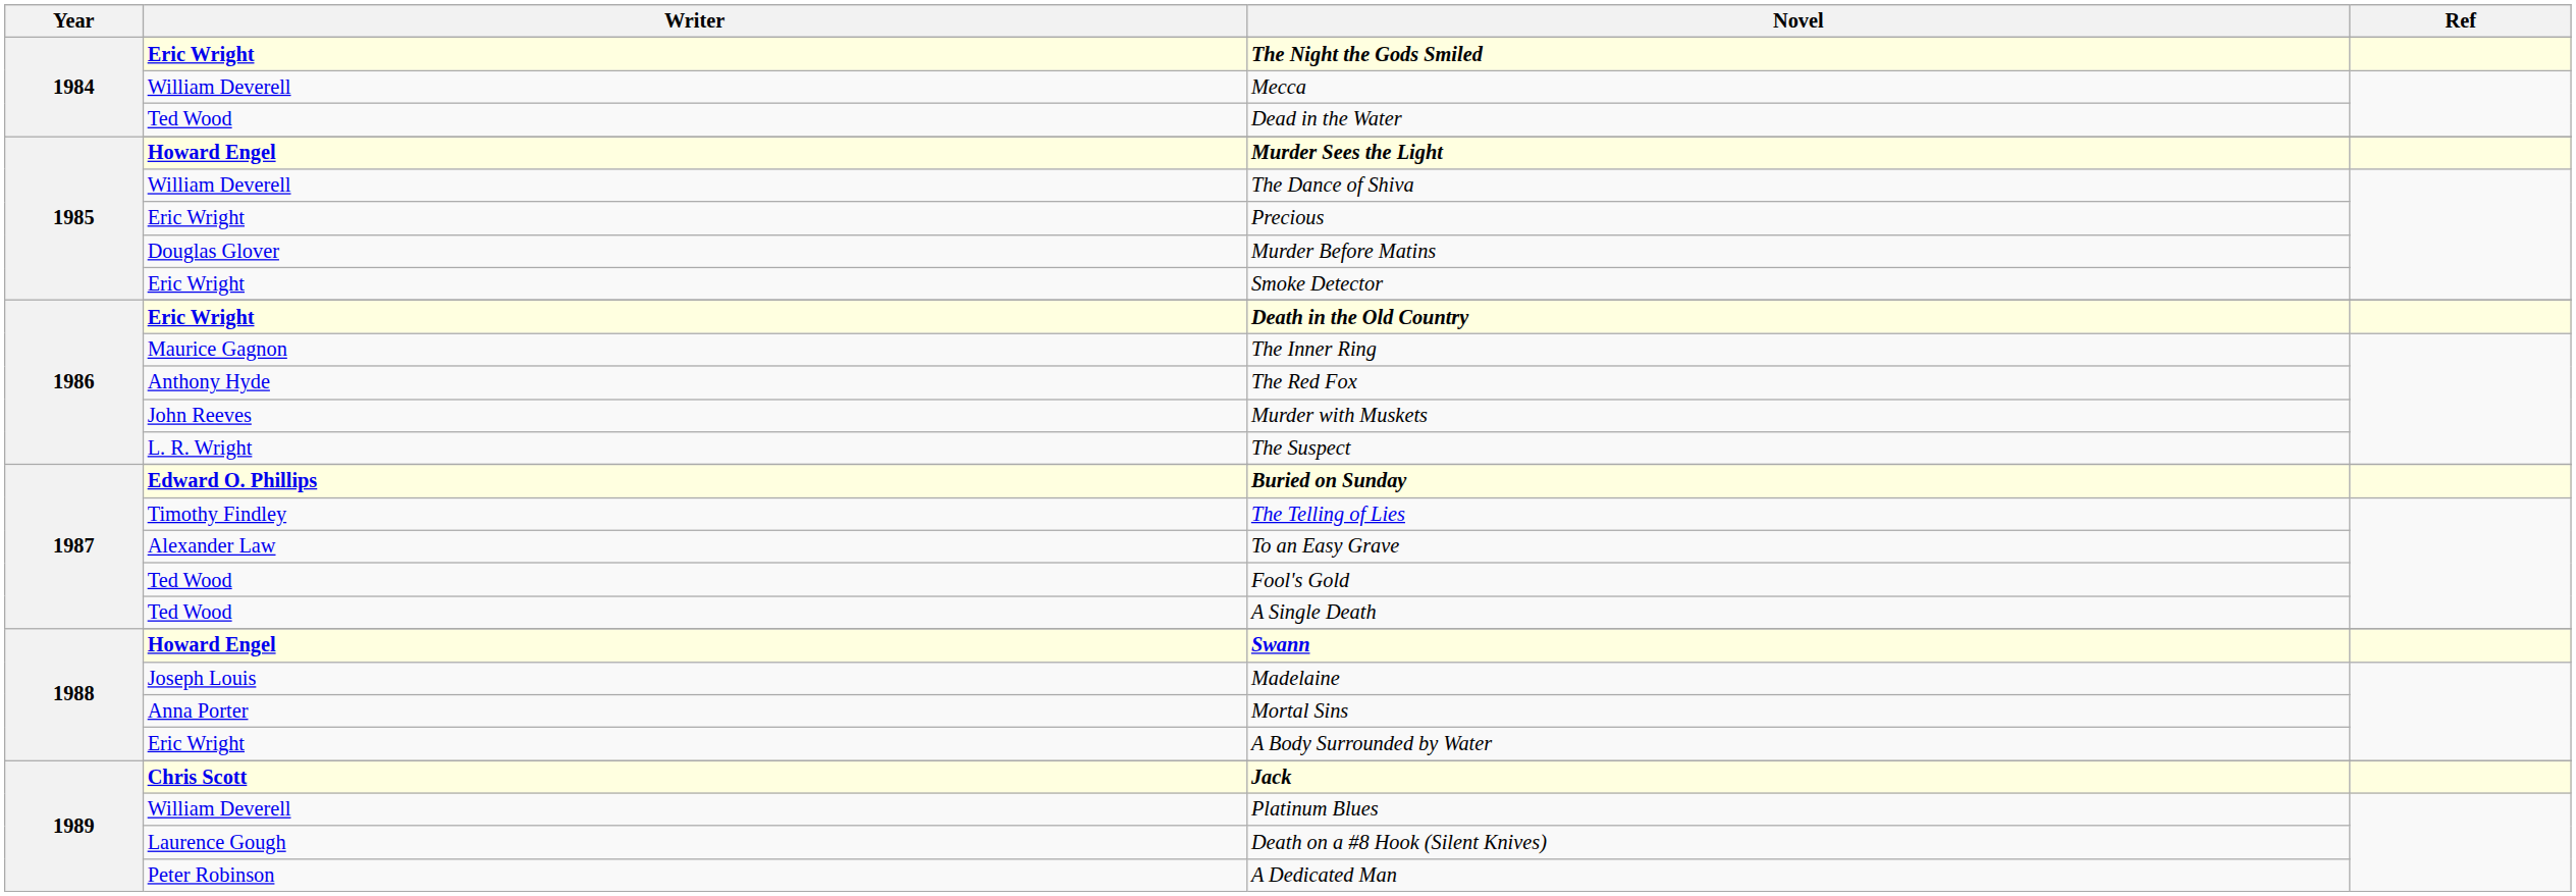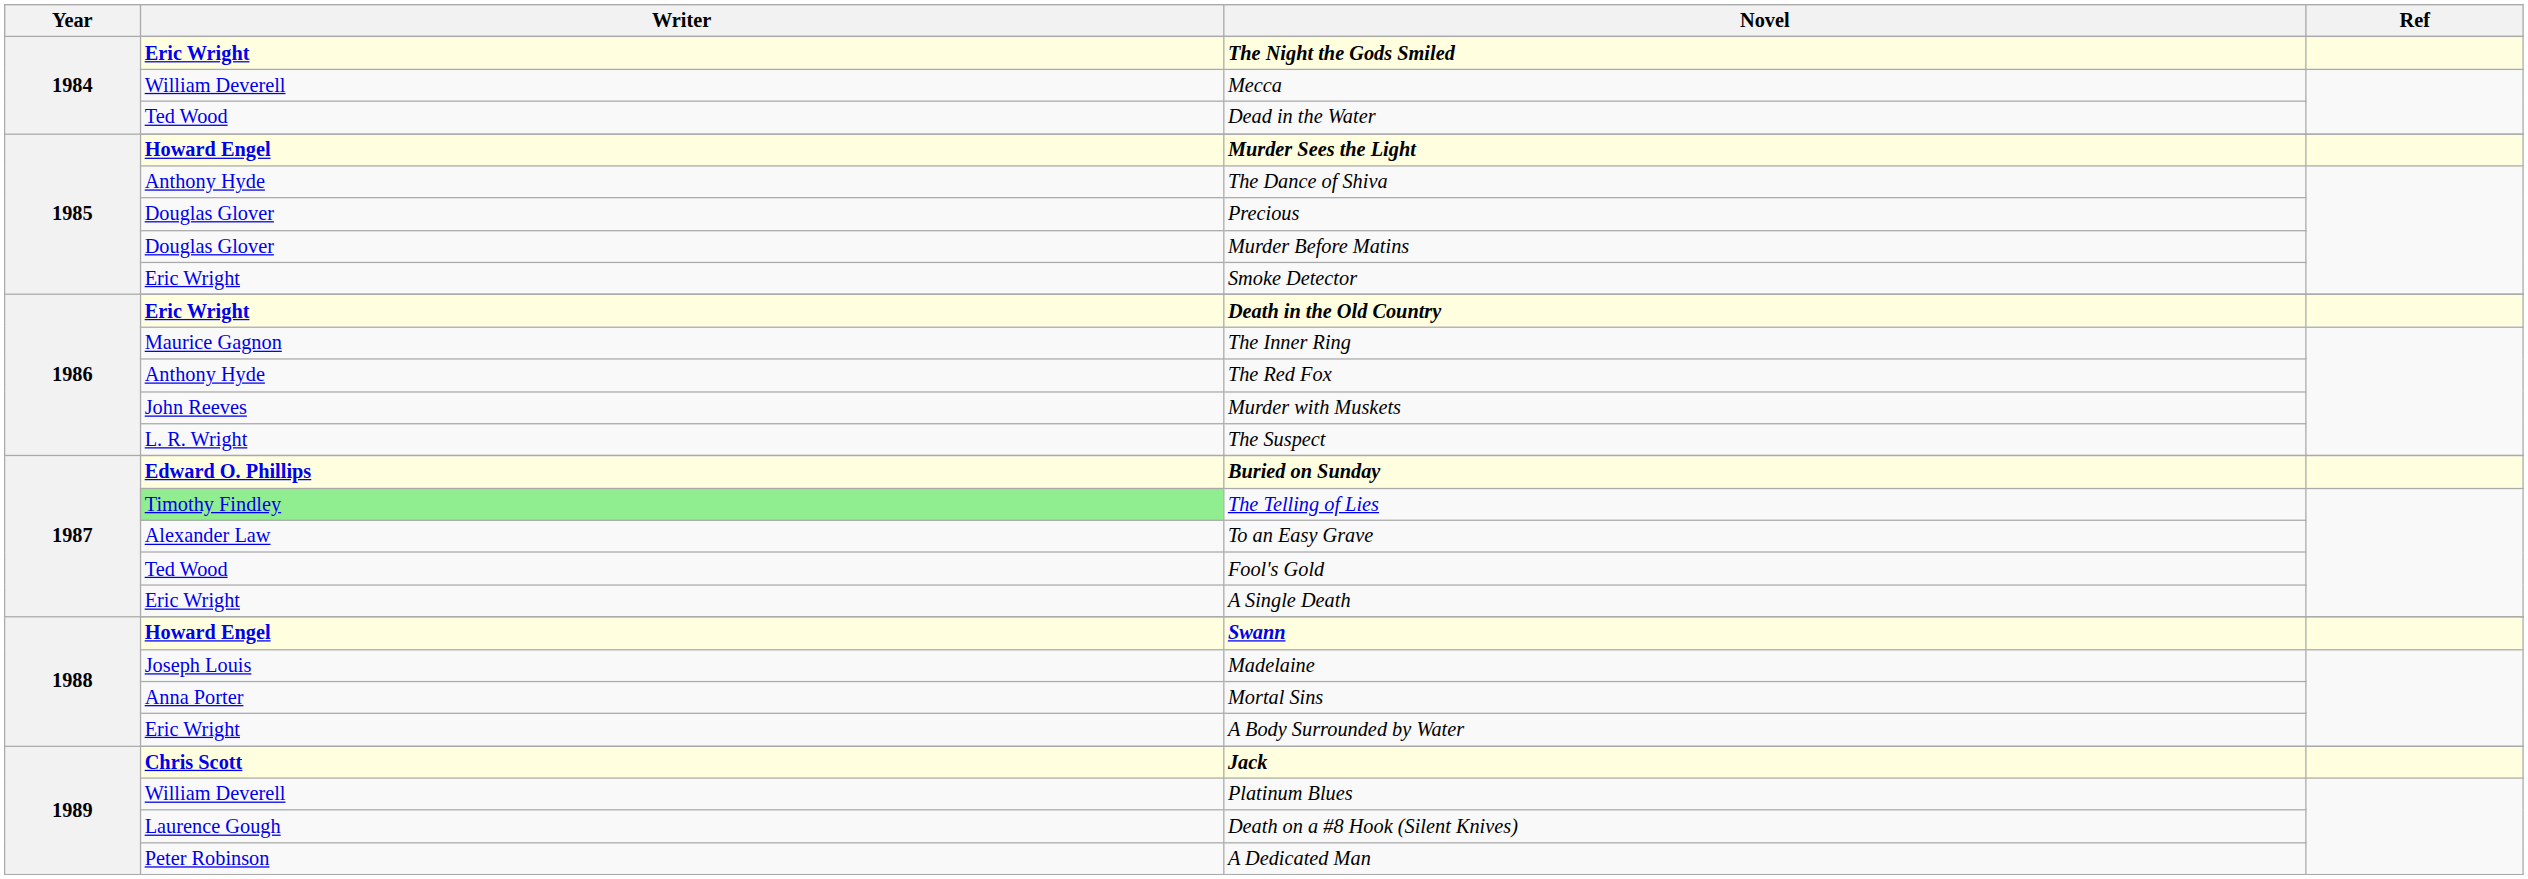 <table class="wikitable" style="width:100%;">
 <tr style="background:#bebebe;">
 <th style="width:5%;">Year</th>
 <th style="width:40%;">Writer</th>
 <th style="width:40%;">Novel</th>
 <th style="width:8%;">Ref</th>
 </tr>
 <tr>
 <th rowspan="4" align="center">1984</th>
 </tr>
 <tr style="background:lightyellow;">
 <td><strong><a href='#'>Eric Wright</a></strong></td>
 <td><strong><em>The Night the Gods Smiled</em></strong></td>
 <td></td>
 </tr>
 <tr>
 <td><a href='#'>William Deverell</a></td>
 <td><em>Mecca</em></td>
 <td rowspan=2></td>
 </tr>
 <tr>
 <td><a href='#'>Ted Wood</a></td>
 <td><em>Dead in the Water</em></td>
 </tr>
 <tr>
 <th rowspan="6" align="center">1985</th>
 </tr>
 <tr style="background:lightyellow;">
 <td><strong><a href='#'>Howard Engel</a></strong></td>
 <td><strong><em>Murder Sees the Light</em></strong></td>
 <td></td>
 </tr>
 <tr>
-<td><a href='#'>William Deverell</a></td>
+<td><a href='#'>Anthony Hyde</a></td>
 <td><em>The Dance of Shiva</em></td>
 <td rowspan=4></td>
 </tr>
 <tr>
-<td><a href='#'>Eric Wright</a></td>
+<td><a href='#'>Douglas Glover</a></td>
 <td><em>Precious</em></td>
 </tr>
 <tr>
 <td><a href='#'>Douglas Glover</a></td>
 <td><em>Murder Before Matins</em></td>
 </tr>
 <tr>
 <td><a href='#'>Eric Wright</a></td>
 <td><em>Smoke Detector</em></td>
 </tr>
 <tr>
 <th rowspan="6" align="center">1986</th>
 </tr>
 <tr style="background:lightyellow;">
 <td><strong><a href='#'>Eric Wright</a></strong></td>
 <td><strong><em>Death in the Old Country</em></strong></td>
 <td></td>
 </tr>
 <tr>
 <td><a href='#'>Maurice Gagnon</a></td>
 <td><em>The Inner Ring</em></td>
 <td rowspan=4></td>
 </tr>
 <tr>
 <td><a href='#'>Anthony Hyde</a></td>
 <td><em>The Red Fox</em></td>
 </tr>
 <tr>
 <td><a href='#'>John Reeves</a></td>
 <td><em>Murder with Muskets</em></td>
 </tr>
 <tr>
 <td><a href='#'>L. R. Wright</a></td>
 <td><em>The Suspect</em></td>
 </tr>
 <tr>
 <th rowspan="6" align="center">1987</th>
 </tr>
 <tr style="background:lightyellow;">
 <td><strong><a href='#'>Edward O. Phillips</a></strong></td>
 <td><strong><em>Buried on Sunday</em></strong></td>
 <td></td>
 </tr>
 <tr>
-<td><a href='#'>Timothy Findley</a></td>
+<td style="background: lightgreen;"><a href='#'>Timothy Findley</a></td>
 <td><em><a href='#'>The Telling of Lies</a></em></td>
 <td rowspan=4></td>
 </tr>
 <tr>
 <td><a href='#'>Alexander Law</a></td>
 <td><em>To an Easy Grave</em></td>
 </tr>
 <tr>
 <td><a href='#'>Ted Wood</a></td>
 <td><em>Fool's Gold</em></td>
 </tr>
 <tr>
-<td><a href='#'>Ted Wood</a></td>
+<td><a href='#'>Eric Wright</a></td>
 <td><em>A Single Death</em></td>
 </tr>
 <tr>
 <th rowspan="5" align="center">1988</th>
 </tr>
 <tr style="background:lightyellow;">
 <td><strong><a href='#'>Howard Engel</a></strong></td>
 <td><strong><em><a href='#'>Swann</a></em></strong></td>
 <td></td>
 </tr>
 <tr>
 <td><a href='#'>Joseph Louis</a></td>
 <td><em>Madelaine</em></td>
 <td rowspan=3></td>
 </tr>
 <tr>
 <td><a href='#'>Anna Porter</a></td>
 <td><em>Mortal Sins</em></td>
 </tr>
 <tr>
 <td><a href='#'>Eric Wright</a></td>
 <td><em>A Body Surrounded by Water</em></td>
 </tr>
 <tr>
 <th rowspan="5" align="center">1989</th>
 </tr>
 <tr style="background:lightyellow;">
 <td><strong><a href='#'>Chris Scott</a></strong></td>
 <td><strong><em>Jack</em></strong></td>
 <td></td>
 </tr>
 <tr>
 <td><a href='#'>William Deverell</a></td>
 <td><em>Platinum Blues</em></td>
 <td rowspan=3></td>
 </tr>
 <tr>
 <td><a href='#'>Laurence Gough</a></td>
 <td><em>Death on a #8 Hook (Silent Knives)</em></td>
 </tr>
 <tr>
 <td><a href='#'>Peter Robinson</a></td>
 <td><em>A Dedicated Man</em></td>
 </tr>
 </table>
